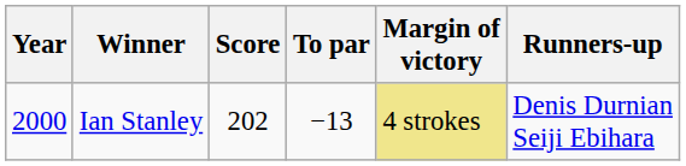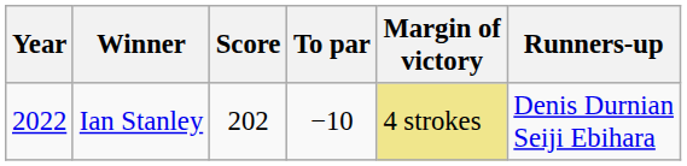 <table class="wikitable" style="font-size:95%">
 <tr>
 <th>Year</th>
 <th>Winner</th>
 <th>Score</th>
 <th>To par</th>
 <th>Margin of<br>victory</th>
 <th>Runners-up</th>
 </tr>
 <tr>
-<td><a href='#'>2000</a></td>
+<td><a href='#'>2022</a></td>
 <td> <a href='#'>Ian Stanley</a></td>
 <td align=center>202</td>
-<td align=center>−13</td>
+<td align=center>−10</td>
 <td style="background: khaki;">4 strokes</td>
 <td> <a href='#'>Denis Durnian</a><br> <a href='#'>Seiji Ebihara</a></td>
 </tr>
 </table>
